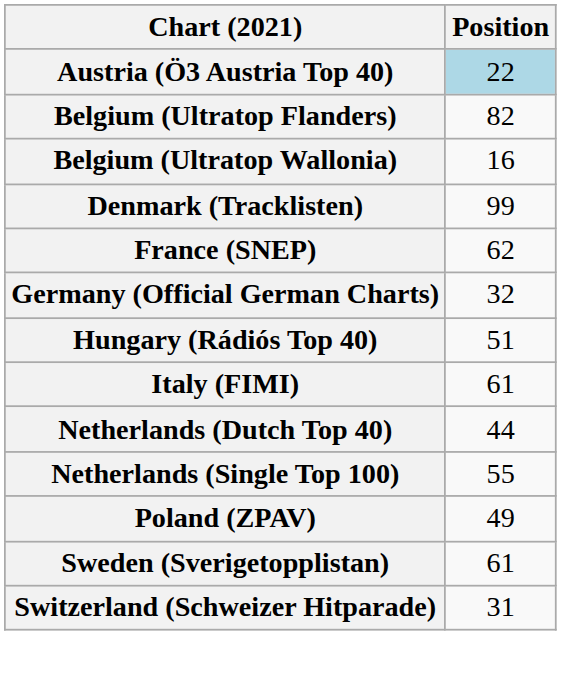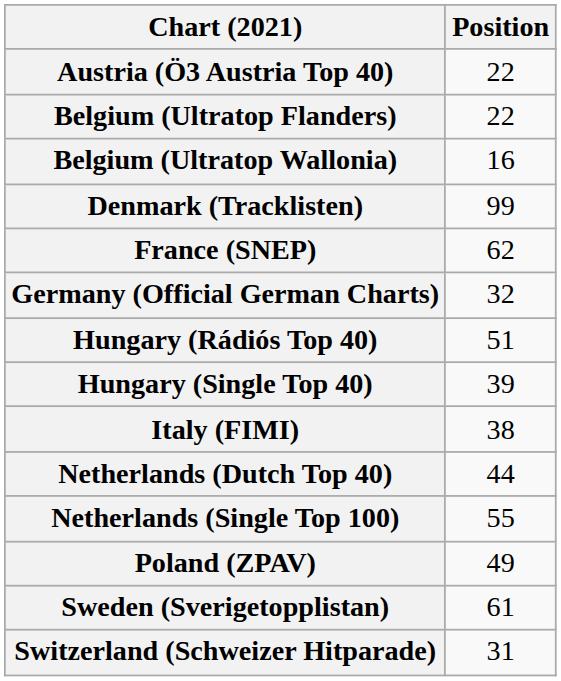 <table class="wikitable sortable plainrowheaders" style="text-align:center">
 <tr>
 <th scope="col">Chart (2021)</th>
 <th scope="col">Position</th>
 </tr>
 <tr>
 <th scope="row">Austria (Ö3 Austria Top 40)</th>
-<td style="background: lightblue;">22</td>
+<td>22</td>
 </tr>
 <tr>
 <th scope="row">Belgium (Ultratop Flanders)</th>
-<td>82</td>
+<td>22</td>
 </tr>
 <tr>
 <th scope="row">Belgium (Ultratop Wallonia)</th>
 <td>16</td>
 </tr>
 <tr>
 <th scope="row">Denmark (Tracklisten)</th>
 <td>99</td>
 </tr>
 <tr>
 <th scope="row">France (SNEP)</th>
 <td>62</td>
 </tr>
 <tr>
 <th scope="row">Germany (Official German Charts)</th>
 <td>32</td>
 </tr>
 <tr>
 <th scope="row">Hungary (Rádiós Top 40)</th>
 <td>51</td>
 </tr>
 <tr>
+<th scope="row">Hungary (Single Top 40)</th>
+<td>39</td>
+</tr>
+<tr>
 <th scope="row">Italy (FIMI)</th>
-<td>61</td>
+<td>38</td>
 </tr>
 <tr>
 <th scope="row">Netherlands (Dutch Top 40)</th>
 <td>44</td>
 </tr>
 <tr>
 <th scope="row">Netherlands (Single Top 100)</th>
 <td>55</td>
 </tr>
 <tr>
 <th scope="row">Poland (ZPAV)</th>
 <td>49</td>
 </tr>
 <tr>
 <th scope="row">Sweden (Sverigetopplistan)</th>
 <td>61</td>
 </tr>
 <tr>
 <th scope="row">Switzerland (Schweizer Hitparade)</th>
 <td>31</td>
 </tr>
 </table>
